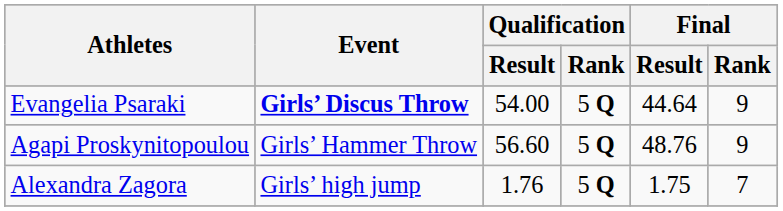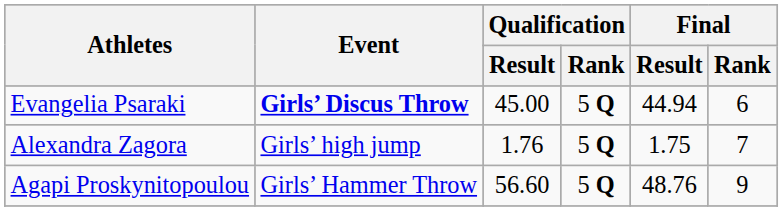 <table class="wikitable" border="1" style="font-size:90%">
 <tr>
 <th rowspan=2>Athletes</th>
 <th rowspan=2>Event</th>
 <th colspan=2>Qualification</th>
 <th colspan=2>Final</th>
 </tr>
 <tr>
 <th>Result</th>
 <th>Rank</th>
 <th>Result</th>
 <th>Rank</th>
 </tr>
 <tr>
 <td><a href='#'>Evangelia Psaraki</a></td>
 <td><strong><a href='#'>Girls’ Discus Throw</a></strong></td>
-<td align=center>54.00</td>
+<td align=center>45.00</td>
 <td align=center>5 <strong>Q</strong></td>
-<td align=center>44.64</td>
-<td align=center>9</td>
+<td align=center>44.94</td>
+<td align=center>6</td>
+</tr>
+<tr>
+<td><a href='#'>Alexandra Zagora</a></td>
+<td><a href='#'>Girls’ high jump</a></td>
+<td align=center>1.76</td>
+<td align=center>5 <strong>Q</strong></td>
+<td align=center>1.75</td>
+<td align=center>7</td>
 </tr>
 <tr>
 <td><a href='#'>Agapi Proskynitopoulou</a></td>
 <td><a href='#'>Girls’ Hammer Throw</a></td>
 <td align=center>56.60</td>
 <td align=center>5 <strong>Q</strong></td>
 <td align=center>48.76</td>
 <td align=center>9</td>
 </tr>
-<tr>
-<td><a href='#'>Alexandra Zagora</a></td>
-<td><a href='#'>Girls’ high jump</a></td>
-<td align=center>1.76</td>
-<td align=center>5 <strong>Q</strong></td>
-<td align=center>1.75</td>
-<td align=center>7</td>
-</tr>
 </table>
